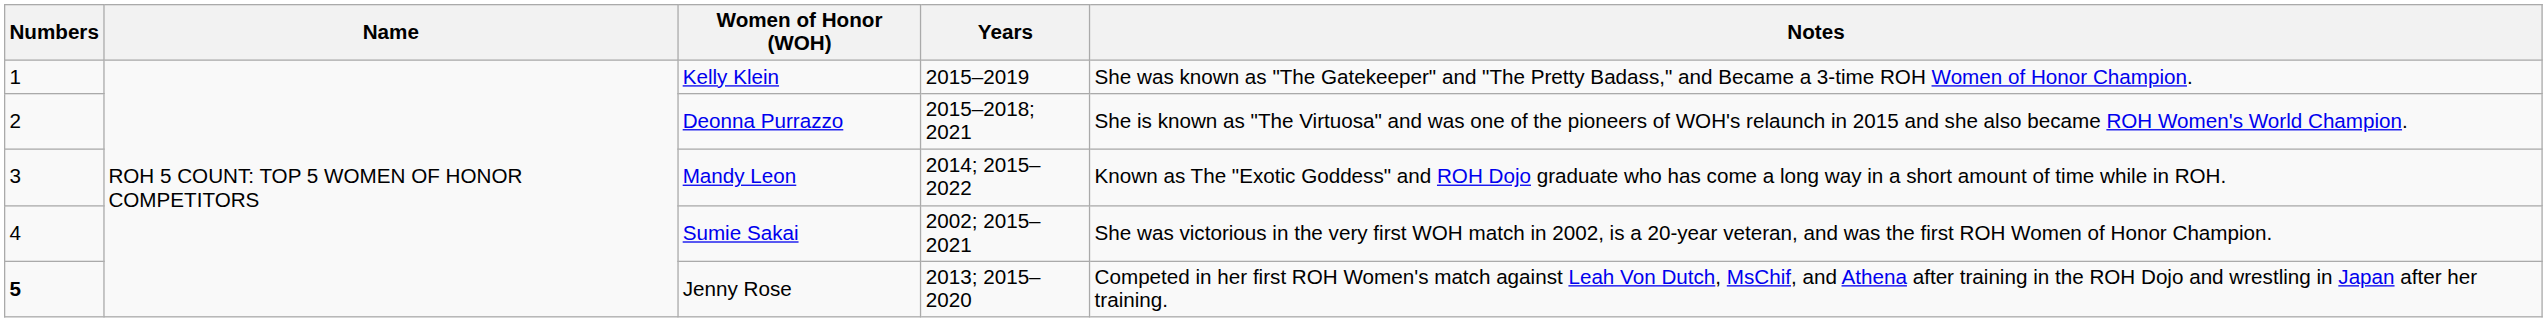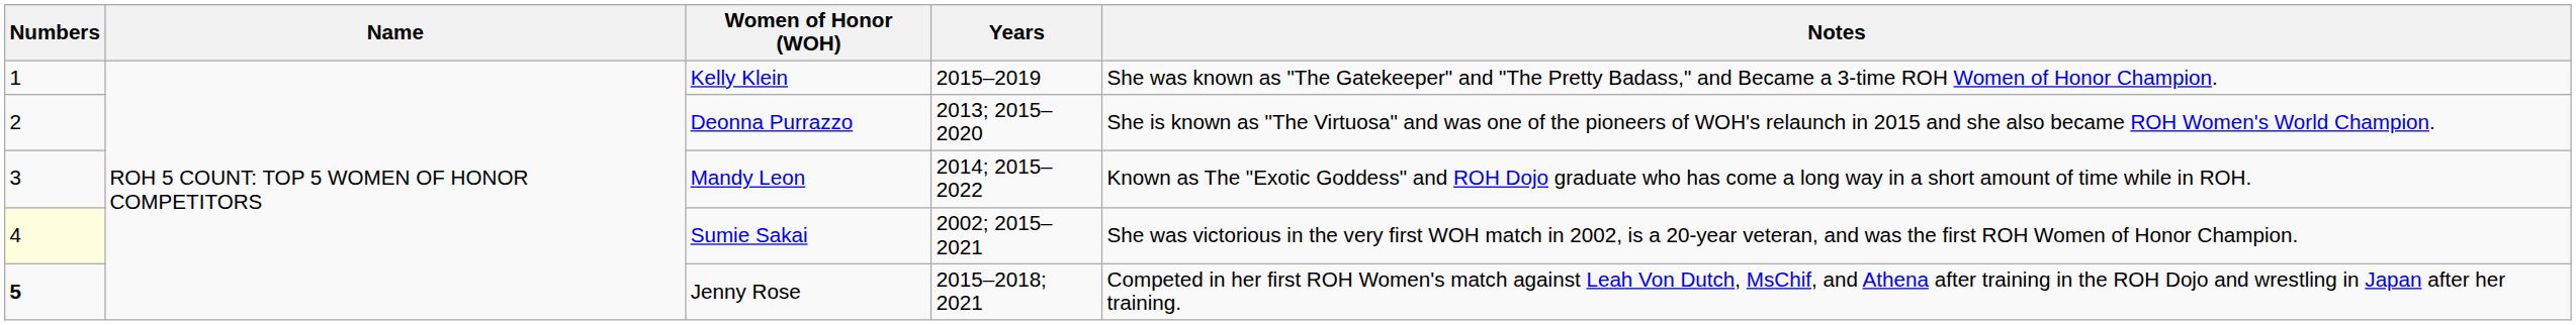 <table class="wikitable">
 <tr>
 <th>Numbers</th>
 <th>Name</th>
 <th>Women of Honor (WOH)</th>
 <th>Years</th>
 <th>Notes</th>
 </tr>
 <tr>
 <td>1</td>
 <td rowspan="5">ROH 5 COUNT: TOP 5 WOMEN OF HONOR COMPETITORS</td>
 <td><a href='#'>Kelly Klein</a></td>
 <td>2015–2019</td>
 <td>She was known as "The Gatekeeper" and "The Pretty Badass," and Became a 3-time ROH <a href='#'>Women of Honor Champion</a>.</td>
 </tr>
 <tr>
 <td>2</td>
 <td><a href='#'>Deonna Purrazzo</a></td>
-<td>2015–2018; 2021</td>
+<td>2013; 2015–2020</td>
 <td>She is known as "The Virtuosa" and was one of the pioneers of WOH's relaunch in 2015 and she also became <a href='#'>ROH Women's World Champion</a>.</td>
 </tr>
 <tr>
 <td>3</td>
 <td><a href='#'>Mandy Leon</a></td>
 <td>2014; 2015–2022</td>
 <td>Known as The "Exotic Goddess" and <a href='#'>ROH Dojo</a> graduate who has come a long way in a short amount of time while in ROH.</td>
 </tr>
 <tr>
-<td>4</td>
+<td style="background: lightyellow;">4</td>
 <td><a href='#'>Sumie Sakai</a></td>
 <td>2002; 2015–2021</td>
 <td>She was victorious in the very first WOH match in 2002, is a 20-year veteran, and was the first ROH Women of Honor Champion.</td>
 </tr>
 <tr>
 <td><strong>5</strong></td>
 <td>Jenny Rose</td>
-<td>2013; 2015–2020</td>
+<td>2015–2018; 2021</td>
 <td>Competed in her first ROH Women's match against <a href='#'>Leah Von Dutch</a>, <a href='#'>MsChif</a>, and <a href='#'>Athena</a> after training in the ROH Dojo and wrestling in <a href='#'>Japan</a> after her training.</td>
 </tr>
 </table>
